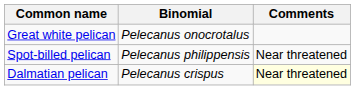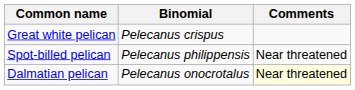 <table class="wikitable">
 <tr>
 <th>Common name</th>
 <th>Binomial</th>
 <th>Comments</th>
 </tr>
 <tr>
 <td><a href='#'>Great white pelican</a></td>
-<td><em>Pelecanus onocrotalus</em></td>
+<td><em>Pelecanus crispus</em></td>
 <td></td>
 </tr>
 <tr>
 <td><a href='#'>Spot-billed pelican</a></td>
 <td><em>Pelecanus philippensis</em></td>
 <td>Near threatened</td>
 </tr>
 <tr>
 <td><a href='#'>Dalmatian pelican</a></td>
-<td><em>Pelecanus crispus</em></td>
+<td><em>Pelecanus onocrotalus</em></td>
 <td style="background: lightyellow;">Near threatened</td>
 </tr>
 </table>
